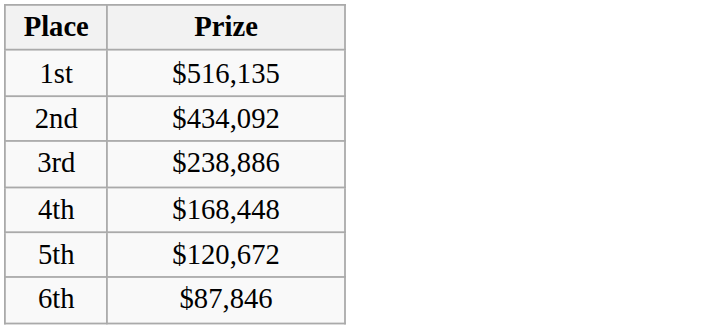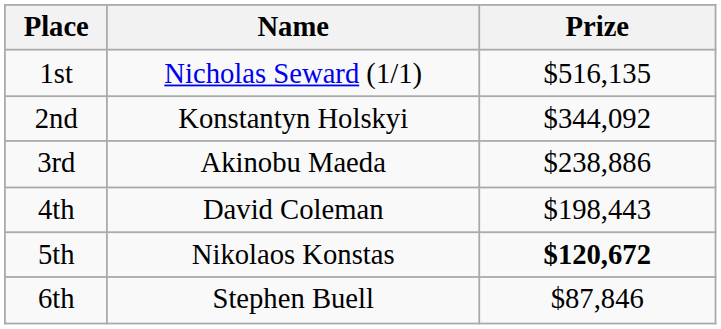 <table class="wikitable">
 <tr>
 <th width="50">Place</th>
+<th width="200">Name</th>
 <th width="125">Prize</th>
 </tr>
 <tr>
 <td align=center>1st</td>
+<td align=center> <a href='#'>Nicholas Seward</a> (1/1)</td>
 <td align=center>$516,135</td>
 </tr>
 <tr>
 <td align=center>2nd</td>
-<td align=center>$434,092</td>
+<td align=center> Konstantyn Holskyi</td>
+<td align=center>$344,092</td>
 </tr>
 <tr>
 <td align=center>3rd</td>
+<td align=center> Akinobu Maeda</td>
 <td align=center>$238,886</td>
 </tr>
 <tr>
 <td align=center>4th</td>
-<td align=center>$168,448</td>
+<td align=center> David Coleman</td>
+<td align=center>$198,443</td>
 </tr>
 <tr>
 <td align=center>5th</td>
-<td align=center>$120,672</td>
+<td align=center> Nikolaos Konstas</td>
+<td align=center><strong>$120,672</strong></td>
 </tr>
 <tr>
 <td align=center>6th</td>
+<td align=center> Stephen Buell</td>
 <td align=center>$87,846</td>
 </tr>
 </table>
